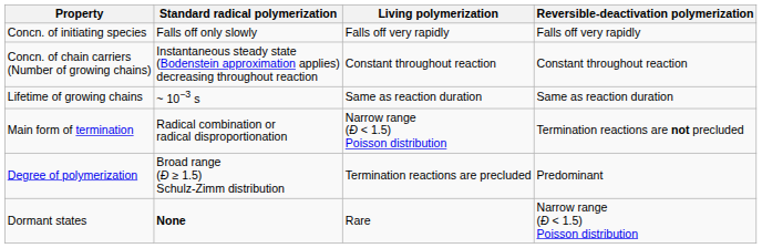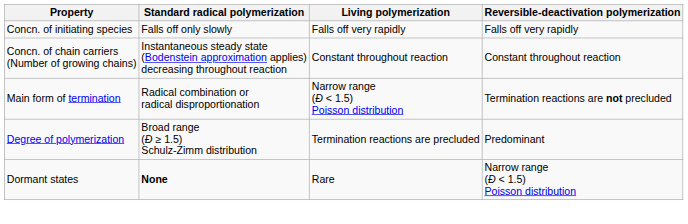 <table class="wikitable">
 <tr>
 <th>Property</th>
 <th>Standard radical polymerization</th>
 <th>Living polymerization</th>
 <th>Reversible-deactivation polymerization</th>
 </tr>
 <tr>
 <td>Concn. of initiating species</td>
 <td>Falls off only slowly</td>
 <td>Falls off very rapidly</td>
 <td>Falls off very rapidly</td>
 </tr>
 <tr>
 <td>Concn. of chain carriers<br>(Number of growing chains)</td>
 <td>Instantaneous steady state<br>(<a href='#'>Bodenstein approximation</a> applies)<br> decreasing throughout reaction</td>
 <td>Constant throughout reaction</td>
 <td>Constant throughout reaction</td>
 </tr>
 <tr>
-<td>Lifetime of growing chains</td>
-<td>~ 10<sup>−3</sup> s</td>
-<td>Same as reaction duration</td>
-<td>Same as reaction duration</td>
-</tr>
-<tr>
 <td>Main form of <a href='#'>termination</a></td>
 <td>Radical combination or<br>radical disproportionation</td>
 <td>Narrow range<br>(<em>Ð</em> < 1.5)<br><a href='#'>Poisson distribution</a></td>
 <td>Termination reactions are <strong>not</strong> precluded</td>
 </tr>
 <tr>
 <td><a href='#'>Degree of polymerization</a></td>
 <td>Broad range<br>(<em>Ð</em> ≥ 1.5)<br>Schulz-Zimm distribution</td>
 <td>Termination reactions are precluded</td>
 <td>Predominant</td>
 </tr>
 <tr>
 <td>Dormant states</td>
 <td><strong>None</strong></td>
 <td>Rare</td>
 <td>Narrow range<br>(<em>Ð</em> < 1.5)<br><a href='#'>Poisson distribution</a></td>
 </tr>
 </table>
